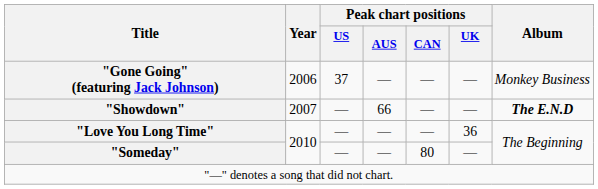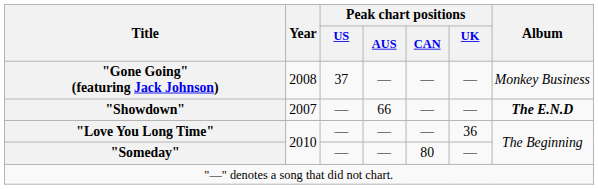 <table class="wikitable plainrowheaders" style="text-align:center;">
 <tr>
 <th scope="col" rowspan="2" style="width:20em;">Title</th>
 <th scope="col" rowspan="2">Year</th>
 <th scope="col" colspan="4">Peak chart positions</th>
 <th scope="col" rowspan="2">Album</th>
 </tr>
 <tr>
 <th scope="col" style="width:3em;font-size:90%;"><a href='#'>US<br></a><br></th>
 <th scope="col" style="width:3em;font-size:90%;"><a href='#'>AUS</a><br></th>
 <th scope="col" style="width:3em;font-size:90%;"><a href='#'>CAN</a><br></th>
 <th scope="col" style="width:3em;font-size:90%;"><a href='#'>UK<br></a><br></th>
 </tr>
 <tr>
 <th scope="row">"Gone Going" <br><span>(featuring <a href='#'>Jack Johnson</a>)</span></th>
-<td>2006</td>
+<td>2008</td>
 <td>37</td>
 <td>—</td>
 <td>—</td>
 <td>—</td>
 <td><em>Monkey Business</em></td>
 </tr>
 <tr>
 <th scope="row">"Showdown"</th>
 <td>2007</td>
 <td>—</td>
 <td>66</td>
 <td>—</td>
 <td>—</td>
 <td><strong><em>The E.N.D</em></strong></td>
 </tr>
 <tr>
 <th scope="row">"Love You Long Time"</th>
 <td rowspan="2">2010</td>
 <td>—</td>
 <td>—</td>
 <td>—</td>
 <td>36</td>
 <td rowspan="2"><em>The Beginning</em></td>
 </tr>
 <tr>
 <th scope="row">"Someday"</th>
 <td>—</td>
 <td>—</td>
 <td>80</td>
 <td>—</td>
 </tr>
 <tr>
 <td colspan="7" style="font-size:90%">"—" denotes a song that did not chart.</td>
 </tr>
 </table>
